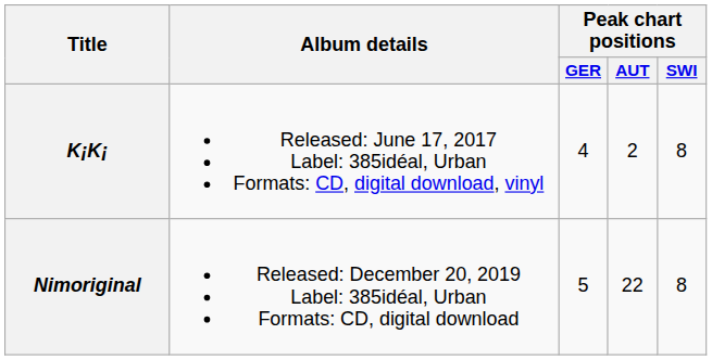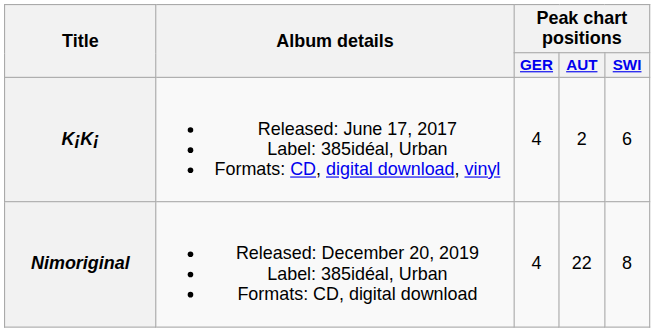 <table class="wikitable plainrowheaders" style="text-align:center;">
 <tr>
 <th scope="col" rowspan="2" style="width:8em;">Title</th>
 <th scope="col" rowspan="2" style="width:19.5em;">Album details</th>
 <th scope="col" colspan="3">Peak chart positions</th>
 </tr>
 <tr>
 <th style="width:2.5em; font-size:85%"><a href='#'>GER</a><br></th>
 <th style="width:2.5em; font-size:85%"><a href='#'>AUT</a><br></th>
 <th style="width:2.5em; font-size:85%"><a href='#'>SWI</a><br></th>
 </tr>
 <tr>
 <th scope="row"><em>K¡K¡</em></th>
 <td><br><ul><li>Released: June 17, 2017</li><li>Label: 385idéal, Urban</li><li>Formats: <a href='#'>CD</a>, <a href='#'>digital download</a>, <a href='#'>vinyl</a></li></ul></td>
 <td>4</td>
 <td>2</td>
-<td>8</td>
+<td>6</td>
 </tr>
 <tr>
 <th scope="row"><em>Nimoriginal</em></th>
 <td><br><ul><li>Released: December 20, 2019</li><li>Label: 385idéal, Urban</li><li>Formats: CD, digital download</li></ul></td>
-<td>5</td>
+<td>4</td>
 <td>22</td>
 <td>8</td>
 </tr>
 </table>
